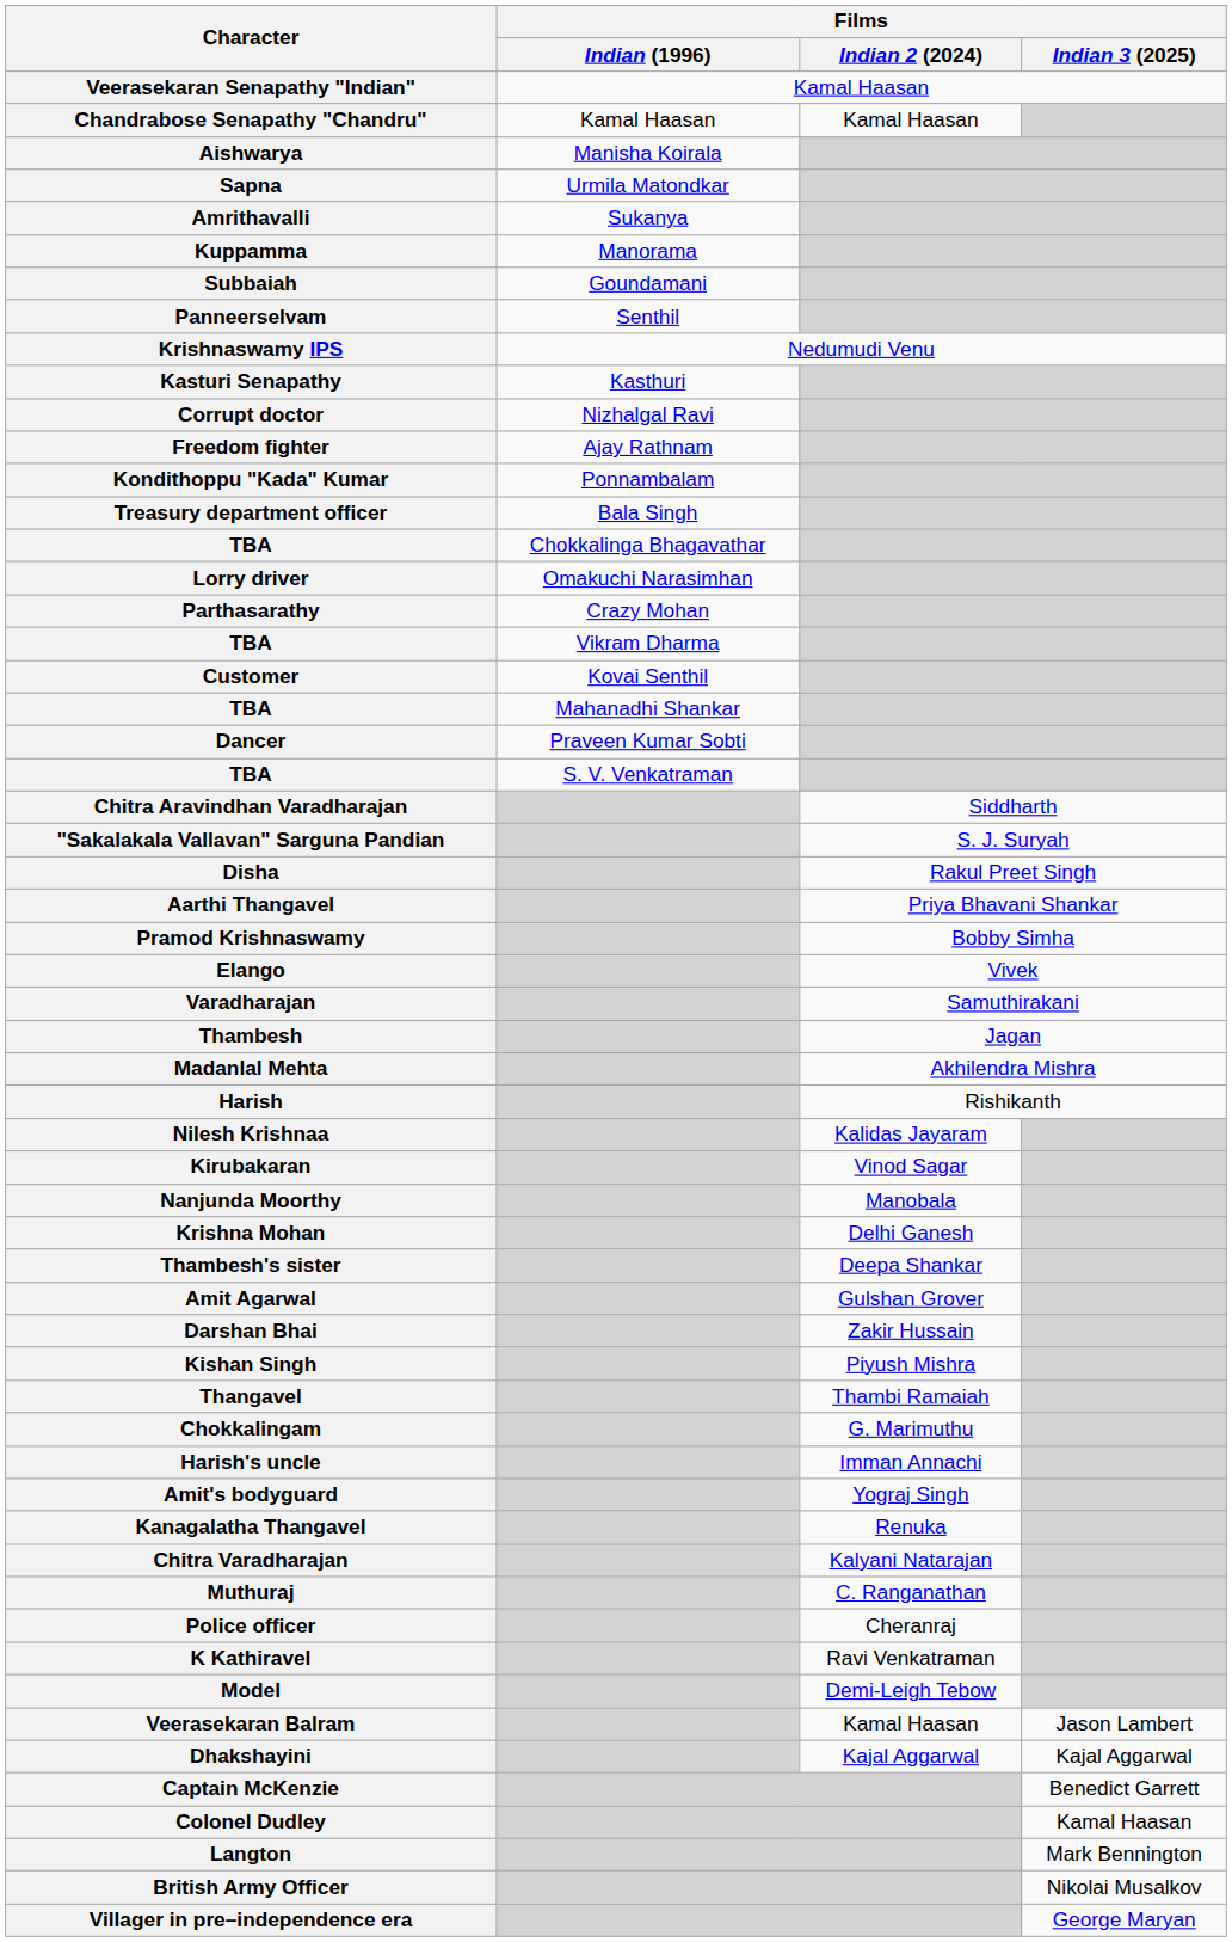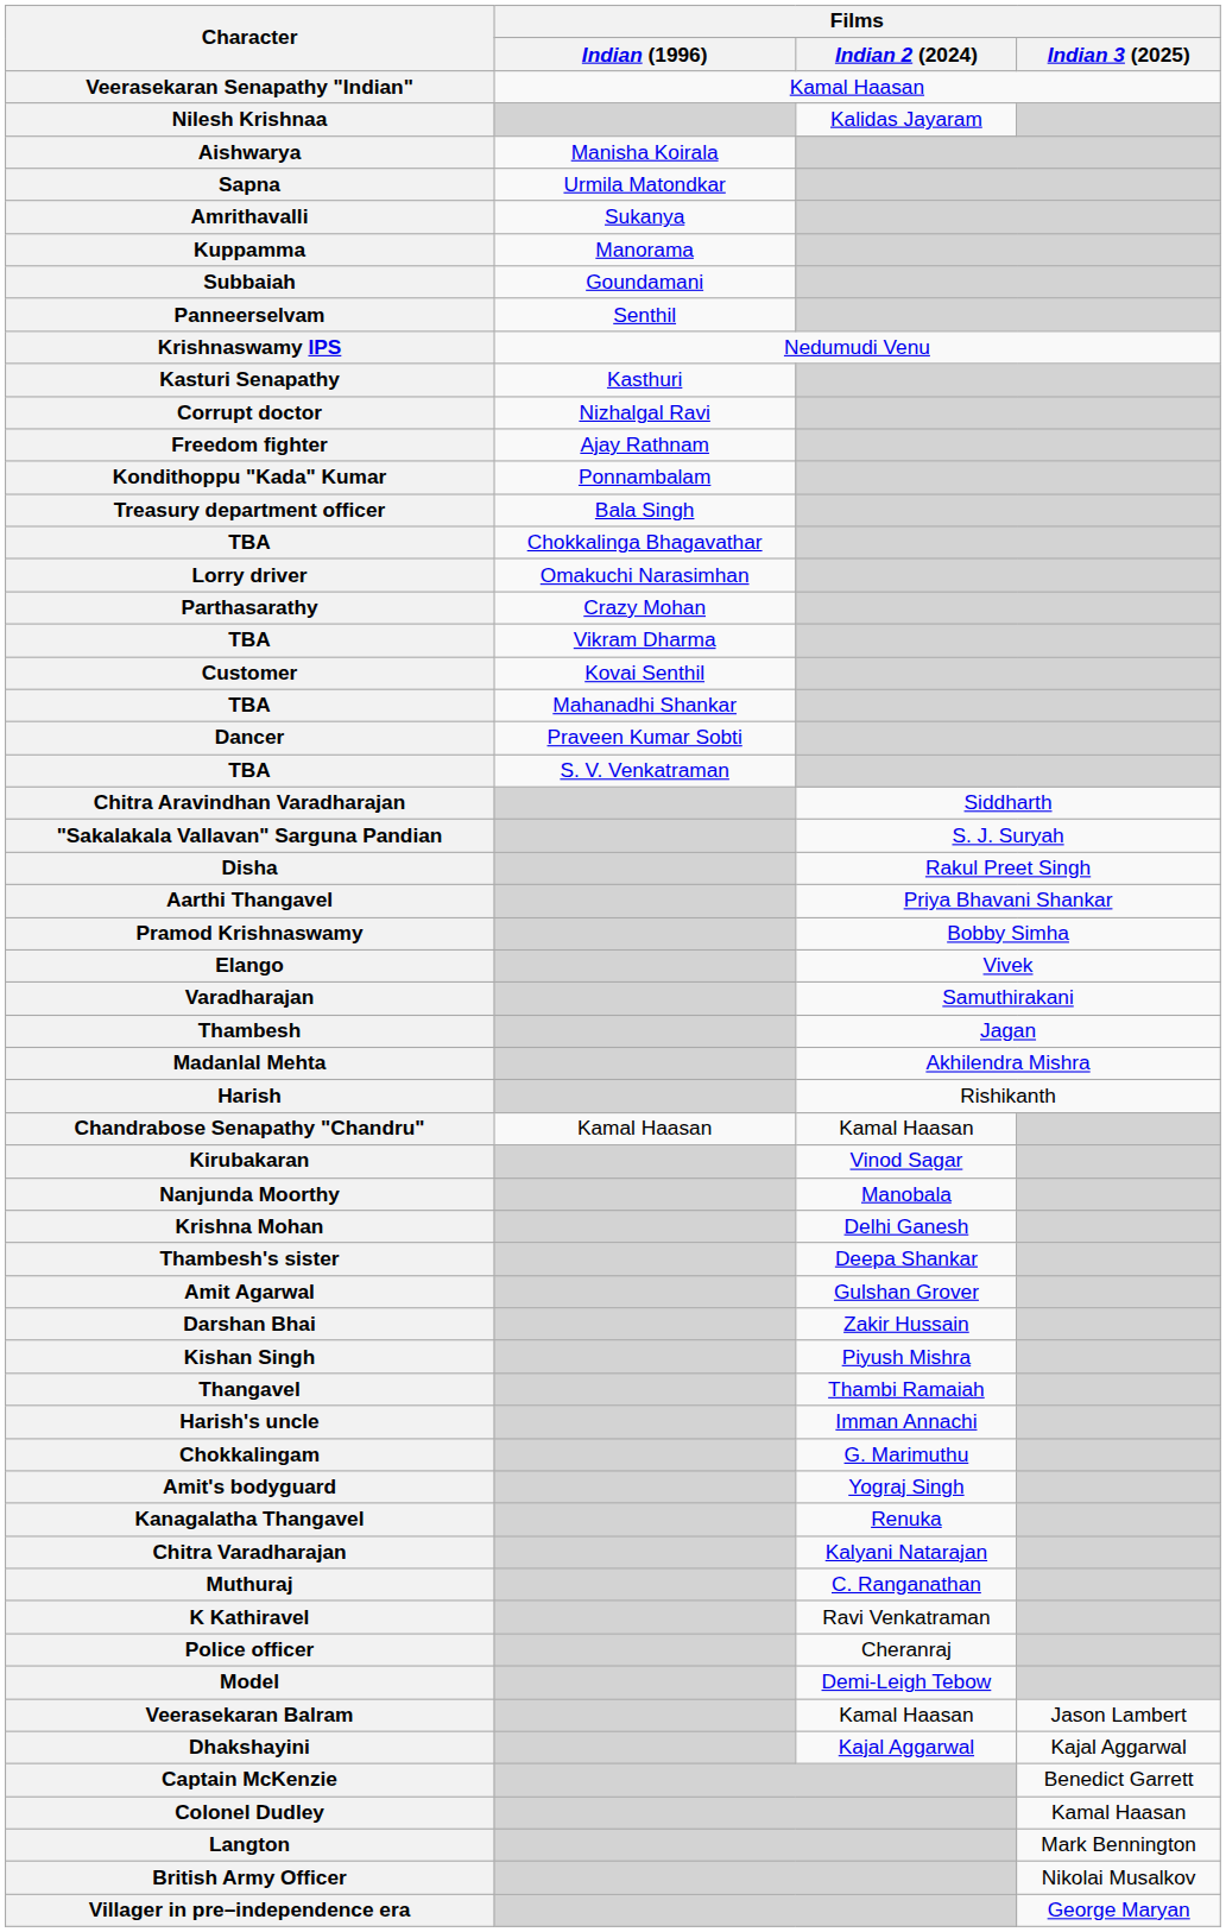 <table class="wikitable" width ="75%" style="text-align:center">
 <tr>
 <th rowspan="2">Character</th>
 <th colspan="3">Films</th>
 </tr>
 <tr>
 <th align="center"><em><a href='#'>Indian</a></em> (1996)</th>
 <th><em><a href='#'>Indian 2</a></em> (2024)</th>
 <th><em><a href='#'>Indian 3</a></em> (2025)</th>
 </tr>
 <tr>
 <th>Veerasekaran Senapathy "Indian"</th>
 <td colspan="3"><a href='#'>Kamal Haasan</a></td>
 </tr>
 <tr>
-<th>Chandrabose Senapathy "Chandru"</th>
-<td>Kamal Haasan</td>
-<td>Kamal Haasan</td>
+<th>Nilesh Krishnaa</th>
+<td style="background:#d3d3d3;"></td>
+<td><a href='#'>Kalidas Jayaram</a></td>
 <td style="background:#d3d3d3;"></td>
 </tr>
 <tr>
 <th>Aishwarya</th>
 <td><a href='#'>Manisha Koirala</a></td>
 <td colspan="2" style="background:#d3d3d3;"></td>
 </tr>
 <tr>
 <th>Sapna</th>
 <td><a href='#'>Urmila Matondkar</a></td>
 <td colspan="2" style="background:#d3d3d3;"></td>
 </tr>
 <tr>
 <th>Amrithavalli</th>
 <td><a href='#'>Sukanya</a></td>
 <td colspan="2" style="background:#d3d3d3;"></td>
 </tr>
 <tr>
 <th>Kuppamma</th>
 <td><a href='#'>Manorama</a></td>
 <td colspan="2" style="background:#d3d3d3;"></td>
 </tr>
 <tr>
 <th>Subbaiah</th>
 <td><a href='#'>Goundamani</a></td>
 <td colspan="2" style="background:#d3d3d3;"></td>
 </tr>
 <tr>
 <th>Panneerselvam</th>
 <td><a href='#'>Senthil</a></td>
 <td colspan="2" style="background:#d3d3d3;"></td>
 </tr>
 <tr>
 <th>Krishnaswamy <a href='#'>IPS</a></th>
 <td colspan="3"><a href='#'>Nedumudi Venu</a></td>
 </tr>
 <tr>
 <th>Kasturi Senapathy</th>
 <td><a href='#'>Kasthuri</a></td>
 <td colspan="2" style="background:#d3d3d3;"></td>
 </tr>
 <tr>
 <th>Corrupt doctor</th>
 <td><a href='#'>Nizhalgal Ravi</a></td>
 <td colspan="2" style="background:#d3d3d3;"></td>
 </tr>
 <tr>
 <th>Freedom fighter</th>
 <td><a href='#'>Ajay Rathnam</a></td>
 <td colspan="2" style="background:#d3d3d3;"></td>
 </tr>
 <tr>
 <th>Kondithoppu "Kada" Kumar</th>
 <td><a href='#'>Ponnambalam</a></td>
 <td colspan="2" style="background:#d3d3d3;"></td>
 </tr>
 <tr>
 <th>Treasury department officer</th>
 <td><a href='#'>Bala Singh</a></td>
 <td colspan="2" style="background:#d3d3d3;"></td>
 </tr>
 <tr>
 <th>TBA</th>
 <td><a href='#'>Chokkalinga Bhagavathar</a></td>
 <td colspan="2" style="background:#d3d3d3;"></td>
 </tr>
 <tr>
 <th>Lorry driver</th>
 <td><a href='#'>Omakuchi Narasimhan</a></td>
 <td colspan="2" style="background:#d3d3d3;"></td>
 </tr>
 <tr>
 <th>Parthasarathy</th>
 <td><a href='#'>Crazy Mohan</a></td>
 <td colspan="2" style="background:#d3d3d3;"></td>
 </tr>
 <tr>
 <th>TBA</th>
 <td><a href='#'>Vikram Dharma</a></td>
 <td colspan="2" style="background:#d3d3d3;"></td>
 </tr>
 <tr>
 <th>Customer</th>
 <td><a href='#'>Kovai Senthil</a></td>
 <td colspan="2" style="background:#d3d3d3;"></td>
 </tr>
 <tr>
 <th>TBA</th>
 <td><a href='#'>Mahanadhi Shankar</a></td>
 <td colspan="2" style="background:#d3d3d3;"></td>
 </tr>
 <tr>
 <th>Dancer</th>
 <td><a href='#'>Praveen Kumar Sobti</a></td>
 <td colspan="2" style="background:#d3d3d3;"></td>
 </tr>
 <tr>
 <th>TBA</th>
 <td><a href='#'>S. V. Venkatraman</a></td>
 <td colspan="2" style="background:#d3d3d3;"></td>
 </tr>
 <tr>
 <th>Chitra Aravindhan Varadharajan</th>
 <td style="background:#d3d3d3;"></td>
 <td colspan="2"><a href='#'>Siddharth</a></td>
 </tr>
 <tr>
 <th>"Sakalakala Vallavan" Sarguna Pandian</th>
 <td style="background:#d3d3d3;"></td>
 <td colspan="2"><a href='#'>S. J. Suryah</a></td>
 </tr>
 <tr>
 <th>Disha</th>
 <td style="background:#d3d3d3;"></td>
 <td colspan="2"><a href='#'>Rakul Preet Singh</a></td>
 </tr>
 <tr>
 <th>Aarthi Thangavel</th>
 <td style="background:#d3d3d3;"></td>
 <td colspan="2"><a href='#'>Priya Bhavani Shankar</a></td>
 </tr>
 <tr>
 <th>Pramod Krishnaswamy</th>
 <td style="background:#d3d3d3;"></td>
 <td colspan="2"><a href='#'>Bobby Simha</a></td>
 </tr>
 <tr>
 <th>Elango</th>
 <td style="background:#d3d3d3;"></td>
 <td colspan="2"><a href='#'>Vivek</a></td>
 </tr>
 <tr>
 <th>Varadharajan</th>
 <td style="background:#d3d3d3;"></td>
 <td colspan="2"><a href='#'>Samuthirakani</a></td>
 </tr>
 <tr>
 <th>Thambesh</th>
 <td style="background:#d3d3d3;"></td>
 <td colspan="2"><a href='#'>Jagan</a></td>
 </tr>
 <tr>
 <th>Madanlal Mehta</th>
 <td style="background:#d3d3d3;"></td>
 <td colspan="2"><a href='#'>Akhilendra Mishra</a></td>
 </tr>
 <tr>
 <th>Harish</th>
 <td style="background:#d3d3d3;"></td>
 <td colspan="2">Rishikanth</td>
 </tr>
 <tr>
-<th>Nilesh Krishnaa</th>
-<td style="background:#d3d3d3;"></td>
-<td><a href='#'>Kalidas Jayaram</a></td>
+<th>Chandrabose Senapathy "Chandru"</th>
+<td>Kamal Haasan</td>
+<td>Kamal Haasan</td>
 <td style="background:#d3d3d3;"></td>
 </tr>
 <tr>
 <th>Kirubakaran</th>
 <td style="background:#d3d3d3;"></td>
 <td><a href='#'>Vinod Sagar</a></td>
 <td style="background:#d3d3d3;"></td>
 </tr>
 <tr>
 <th>Nanjunda Moorthy</th>
 <td style="background:#d3d3d3;"></td>
 <td><a href='#'>Manobala</a></td>
 <td style="background:#d3d3d3;"></td>
 </tr>
 <tr>
 <th>Krishna Mohan</th>
 <td style="background:#d3d3d3;"></td>
 <td><a href='#'>Delhi Ganesh</a></td>
 <td style="background:#d3d3d3;"></td>
 </tr>
 <tr>
 <th>Thambesh's sister</th>
 <td style="background:#d3d3d3;"></td>
 <td><a href='#'>Deepa Shankar</a></td>
 <td style="background:#d3d3d3;"></td>
 </tr>
 <tr>
 <th>Amit Agarwal</th>
 <td style="background:#d3d3d3;"></td>
 <td><a href='#'>Gulshan Grover</a></td>
 <td style="background:#d3d3d3;"></td>
 </tr>
 <tr>
 <th>Darshan Bhai</th>
 <td style="background:#d3d3d3;"></td>
 <td><a href='#'>Zakir Hussain</a></td>
 <td style="background:#d3d3d3;"></td>
 </tr>
 <tr>
 <th>Kishan Singh</th>
 <td style="background:#d3d3d3;"></td>
 <td><a href='#'>Piyush Mishra</a></td>
 <td style="background:#d3d3d3;"></td>
 </tr>
 <tr>
 <th>Thangavel</th>
 <td style="background:#d3d3d3;"></td>
 <td><a href='#'>Thambi Ramaiah</a></td>
 <td style="background:#d3d3d3;"></td>
 </tr>
 <tr>
+<th>Harish's uncle</th>
+<td style="background:#d3d3d3;"></td>
+<td><a href='#'>Imman Annachi</a></td>
+<td style="background:#d3d3d3;"></td>
+</tr>
+<tr>
 <th>Chokkalingam</th>
 <td style="background:#d3d3d3;"></td>
 <td><a href='#'>G. Marimuthu</a></td>
-<td style="background:#d3d3d3;"></td>
-</tr>
-<tr>
-<th>Harish's uncle</th>
-<td style="background:#d3d3d3;"></td>
-<td><a href='#'>Imman Annachi</a></td>
 <td style="background:#d3d3d3;"></td>
 </tr>
 <tr>
 <th>Amit's bodyguard</th>
 <td style="background:#d3d3d3;"></td>
 <td><a href='#'>Yograj Singh</a></td>
 <td style="background:#d3d3d3;"></td>
 </tr>
 <tr>
 <th>Kanagalatha Thangavel</th>
 <td style="background:#d3d3d3;"></td>
 <td><a href='#'>Renuka</a></td>
 <td style="background:#d3d3d3;"></td>
 </tr>
 <tr>
 <th>Chitra Varadharajan</th>
 <td style="background:#d3d3d3;"></td>
 <td><a href='#'>Kalyani Natarajan</a></td>
 <td style="background:#d3d3d3;"></td>
 </tr>
 <tr>
 <th>Muthuraj</th>
 <td style="background:#d3d3d3;"></td>
 <td><a href='#'>C. Ranganathan</a></td>
 <td style="background:#d3d3d3;"></td>
 </tr>
 <tr>
+<th>K Kathiravel</th>
+<td style="background:#d3d3d3;"></td>
+<td>Ravi Venkatraman</td>
+<td style="background:#d3d3d3;"></td>
+</tr>
+<tr>
 <th>Police officer</th>
 <td style="background:#d3d3d3;"></td>
 <td>Cheranraj</td>
-<td style="background:#d3d3d3;"></td>
-</tr>
-<tr>
-<th>K Kathiravel</th>
-<td style="background:#d3d3d3;"></td>
-<td>Ravi Venkatraman</td>
 <td style="background:#d3d3d3;"></td>
 </tr>
 <tr>
 <th>Model</th>
 <td style="background:#d3d3d3;"></td>
 <td><a href='#'>Demi-Leigh Tebow</a></td>
 <td style="background:#d3d3d3;"></td>
 </tr>
 <tr>
 <th>Veerasekaran Balram</th>
 <td style="background:#d3d3d3;"></td>
 <td>Kamal Haasan</td>
 <td>Jason Lambert</td>
 </tr>
 <tr>
 <th>Dhakshayini</th>
 <td style="background:#d3d3d3;"></td>
 <td><a href='#'>Kajal Aggarwal</a></td>
 <td>Kajal Aggarwal</td>
 </tr>
 <tr>
 <th>Captain McKenzie</th>
 <td colspan="2" style="background:#d3d3d3;"></td>
 <td>Benedict Garrett</td>
 </tr>
 <tr>
 <th>Colonel Dudley</th>
 <td colspan="2" style="background:#d3d3d3;"></td>
 <td>Kamal Haasan</td>
 </tr>
 <tr>
 <th>Langton</th>
 <td colspan="2" style="background:#d3d3d3;"></td>
 <td>Mark Bennington</td>
 </tr>
 <tr>
 <th>British Army Officer</th>
 <td colspan="2" style="background:#d3d3d3;"></td>
 <td>Nikolai Musalkov</td>
 </tr>
 <tr>
 <th>Villager in pre–independence era</th>
 <td colspan="2" style="background:#d3d3d3;"></td>
 <td><a href='#'>George Maryan</a></td>
 </tr>
 </table>
